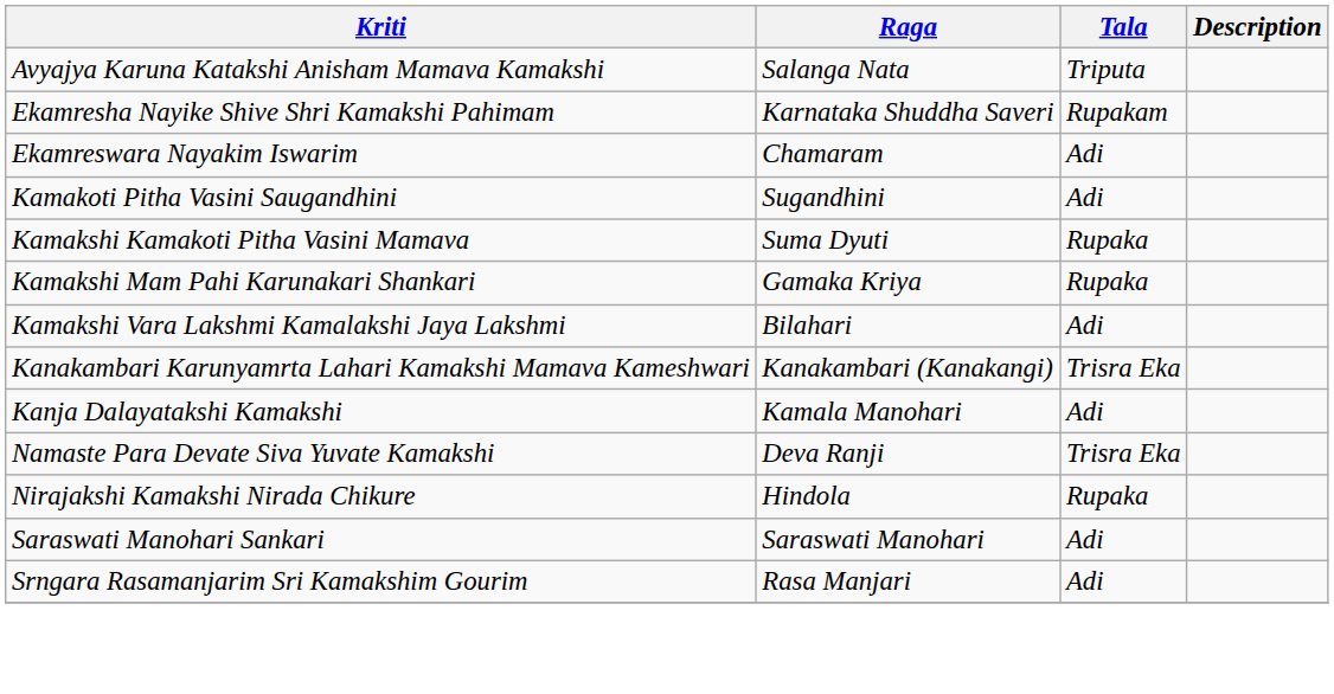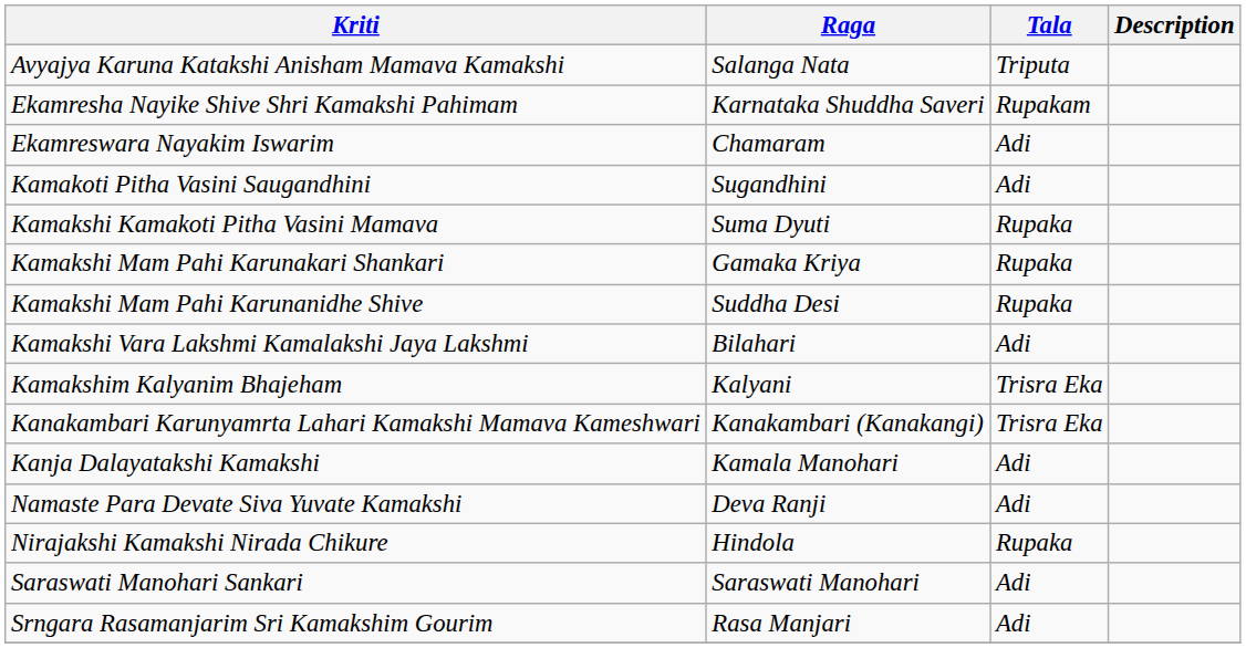 <table class="wikitable">
 <tr>
 <th><em><a href='#'>Kriti</a></em></th>
 <th><em><a href='#'>Raga</a></em></th>
 <th><em><a href='#'>Tala</a></em></th>
 <th><em>Description</em></th>
 </tr>
 <tr>
 <td><em>Avyajya Karuna Katakshi Anisham Mamava Kamakshi</em></td>
 <td><em>Salanga Nata</em></td>
 <td><em>Triputa</em></td>
 <td></td>
 </tr>
 <tr>
 <td><em>Ekamresha Nayike Shive Shri Kamakshi Pahimam</em></td>
 <td><em>Karnataka Shuddha Saveri</em></td>
 <td><em>Rupakam</em></td>
 <td></td>
 </tr>
 <tr>
 <td><em>Ekamreswara Nayakim Iswarim</em></td>
 <td><em>Chamaram</em></td>
 <td><em>Adi</em></td>
 <td></td>
 </tr>
 <tr>
 <td><em>Kamakoti Pitha Vasini Saugandhini</em></td>
 <td><em>Sugandhini</em></td>
 <td><em>Adi</em></td>
 <td></td>
 </tr>
 <tr>
 <td><em>Kamakshi Kamakoti Pitha Vasini Mamava</em></td>
 <td><em>Suma Dyuti</em></td>
 <td><em>Rupaka</em></td>
 <td></td>
 </tr>
 <tr>
 <td><em>Kamakshi Mam Pahi Karunakari Shankari</em></td>
 <td><em>Gamaka Kriya</em></td>
 <td><em>Rupaka</em></td>
 <td></td>
 </tr>
 <tr>
+<td><em>Kamakshi Mam Pahi Karunanidhe Shive</em></td>
+<td><em>Suddha Desi</em></td>
+<td><em>Rupaka</em></td>
+<td></td>
+</tr>
+<tr>
 <td><em>Kamakshi Vara Lakshmi Kamalakshi Jaya Lakshmi</em></td>
 <td><em>Bilahari</em></td>
 <td><em>Adi</em></td>
+<td></td>
+</tr>
+<tr>
+<td><em>Kamakshim Kalyanim Bhajeham</em></td>
+<td><em>Kalyani</em></td>
+<td><em>Trisra Eka</em></td>
 <td></td>
 </tr>
 <tr>
 <td><em>Kanakambari Karunyamrta Lahari Kamakshi Mamava Kameshwari</em></td>
 <td><em>Kanakambari (Kanakangi)</em></td>
 <td><em>Trisra Eka</em></td>
 <td></td>
 </tr>
 <tr>
 <td><em>Kanja Dalayatakshi Kamakshi</em></td>
 <td><em>Kamala Manohari</em></td>
 <td><em>Adi</em></td>
 <td></td>
 </tr>
 <tr>
 <td><em>Namaste Para Devate Siva Yuvate Kamakshi</em></td>
 <td><em>Deva Ranji</em></td>
-<td><em>Trisra Eka</em></td>
+<td><em>Adi</em></td>
 <td></td>
 </tr>
 <tr>
 <td><em>Nirajakshi Kamakshi Nirada Chikure</em></td>
 <td><em>Hindola</em></td>
 <td><em>Rupaka</em></td>
 <td></td>
 </tr>
 <tr>
 <td><em>Saraswati Manohari Sankari</em></td>
 <td><em>Saraswati Manohari</em></td>
 <td><em>Adi</em></td>
 <td></td>
 </tr>
 <tr>
 <td><em>Srngara Rasamanjarim Sri Kamakshim Gourim</em></td>
 <td><em>Rasa Manjari</em></td>
 <td><em>Adi</em></td>
 <td></td>
 </tr>
 <tr>
 </tr>
 </table>
